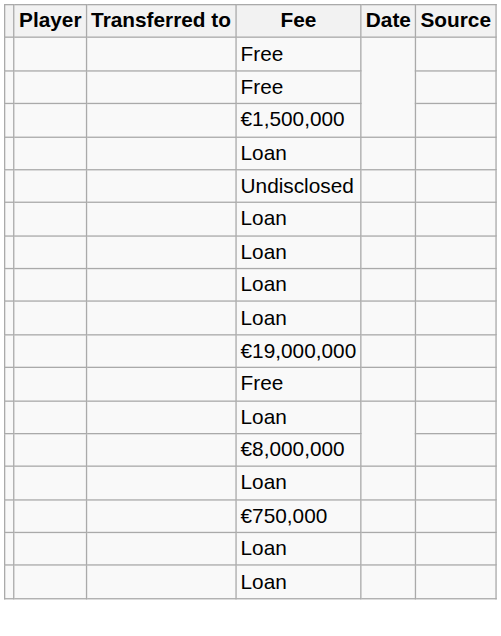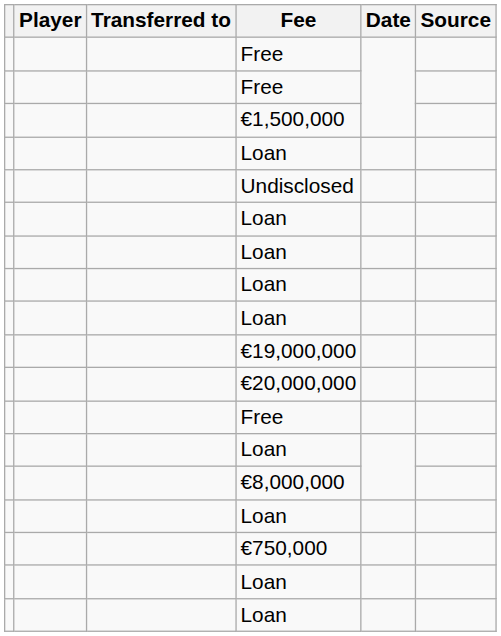 <table class="wikitable plainrowheaders sortable">
 <tr>
 <th></th>
 <th scope="col">Player</th>
 <th>Transferred to</th>
 <th style="width: 65px;">Fee</th>
 <th scope="col">Date</th>
 <th scope="col">Source</th>
 </tr>
 <tr>
 <td align=center></td>
 <td></td>
 <td></td>
 <td>Free</td>
 <td rowspan=3></td>
 <td></td>
 </tr>
 <tr>
 <td align=center></td>
 <td></td>
 <td></td>
 <td>Free</td>
 <td></td>
 </tr>
 <tr>
 <td align=center></td>
 <td></td>
 <td></td>
 <td>€1,500,000</td>
 <td></td>
 </tr>
 <tr>
 <td align=center></td>
 <td></td>
 <td></td>
 <td>Loan</td>
 <td></td>
 <td></td>
 </tr>
 <tr>
 <td align=center></td>
 <td></td>
 <td></td>
 <td>Undisclosed</td>
 <td></td>
 <td></td>
 </tr>
 <tr>
 <td align=center></td>
 <td></td>
 <td></td>
 <td>Loan</td>
 <td></td>
 <td></td>
 </tr>
 <tr>
 <td align=center></td>
 <td></td>
 <td></td>
 <td>Loan</td>
 <td></td>
 <td></td>
 </tr>
 <tr>
 <td align=center></td>
 <td></td>
 <td></td>
 <td>Loan</td>
 <td></td>
 <td></td>
 </tr>
 <tr>
 <td align=center></td>
 <td></td>
 <td></td>
 <td>Loan</td>
 <td></td>
 <td></td>
 </tr>
 <tr>
 <td align=center></td>
 <td></td>
 <td></td>
 <td>€19,000,000</td>
 <td></td>
 <td></td>
 </tr>
 <tr>
 <td align=center></td>
 <td></td>
 <td></td>
+<td>€20,000,000</td>
+<td></td>
+<td></td>
+</tr>
+<tr>
+<td align=center></td>
+<td></td>
+<td></td>
 <td>Free</td>
 <td></td>
 <td></td>
 </tr>
 <tr>
 <td align=center></td>
 <td></td>
 <td></td>
 <td>Loan</td>
 <td rowspan=2></td>
 <td></td>
 </tr>
 <tr>
 <td align=center></td>
 <td></td>
 <td></td>
 <td>€8,000,000</td>
 <td></td>
 </tr>
 <tr>
 <td align=center></td>
 <td></td>
 <td></td>
 <td>Loan</td>
 <td></td>
 <td></td>
 </tr>
 <tr>
 <td align=center></td>
 <td></td>
 <td></td>
 <td>€750,000</td>
 <td></td>
 <td></td>
 </tr>
 <tr>
 <td align=center></td>
 <td></td>
 <td></td>
 <td>Loan</td>
 <td></td>
 <td></td>
 </tr>
 <tr>
 <td align=center></td>
 <td></td>
 <td></td>
 <td>Loan</td>
 <td></td>
 <td></td>
 </tr>
 </table>
